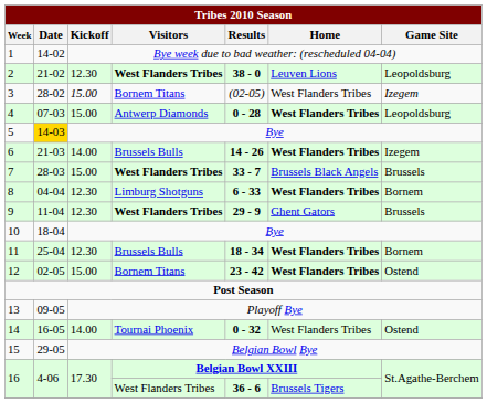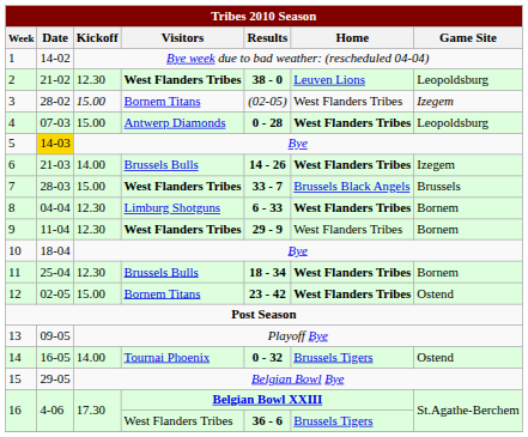 <table class="wikitable" style="font-size:90%">
 <tr>
 <th style="background-color:maroon; color:white;" colspan=7>Tribes 2010 Season</th>
 </tr>
 <tr>
 <th><small>Week</small></th>
 <th>Date</th>
 <th>Kickoff</th>
 <th>Visitors</th>
 <th>Results</th>
 <th>Home</th>
 <th>Game Site</th>
 </tr>
 <tr width="23%">
 <td>1</td>
 <td>14-02</td>
 <td colspan="5" align="center"><em><a href='#'>Bye week</a> due to bad weather: (rescheduled 04-04)</em></td>
 </tr>
 <tr width="23%" style="background: #ddffdd;">
 <td>2</td>
 <td>21-02</td>
 <td>12.30</td>
 <td><strong>West Flanders Tribes</strong></td>
 <td align=center><strong> 38 - 0</strong></td>
 <td><a href='#'>Leuven Lions</a></td>
 <td>Leopoldsburg</td>
 </tr>
 <tr width="23%">
 <td>3</td>
 <td>28-02</td>
 <td><em>15.00</em></td>
 <td><a href='#'>Bornem Titans</a></td>
 <td align=center><em>(02-05)</em></td>
 <td>West Flanders Tribes</td>
 <td><em>Izegem</em></td>
 </tr>
 <tr width="23%" style="background: #ddffdd;">
 <td>4</td>
 <td>07-03</td>
 <td>15.00</td>
 <td><a href='#'>Antwerp Diamonds</a></td>
 <td align=center><strong>0 - 28</strong></td>
 <td><strong>West Flanders Tribes</strong></td>
 <td>Leopoldsburg</td>
 </tr>
 <tr width="23%">
 <td>5</td>
 <td style="background: gold;">14-03</td>
 <td colspan="5" align="center"><em><a href='#'>Bye</a></em></td>
 </tr>
 <tr width="23%" style="background: #ddffdd;">
 <td>6</td>
 <td>21-03</td>
 <td>14.00</td>
 <td><a href='#'>Brussels Bulls</a></td>
 <td align=center><strong>14 - 26</strong></td>
 <td><strong>West Flanders Tribes</strong></td>
 <td>Izegem</td>
 </tr>
 <tr width="23%" style="background: #ddffdd;">
 <td>7</td>
 <td>28-03</td>
 <td>15.00</td>
 <td><strong>West Flanders Tribes</strong></td>
 <td align=center><strong>33 - 7</strong></td>
 <td><a href='#'>Brussels Black Angels</a></td>
 <td>Brussels</td>
 </tr>
 <tr width="23%" style="background: #ddffdd;">
 <td>8</td>
 <td>04-04</td>
 <td>12.30</td>
 <td><a href='#'>Limburg Shotguns</a></td>
 <td align=center><strong>6 - 33</strong></td>
 <td><strong>West Flanders Tribes</strong></td>
 <td>Bornem</td>
 </tr>
 <tr width="23%" style="background: #ddffdd;">
 <td>9</td>
 <td>11-04</td>
 <td>12.30</td>
 <td><strong>West Flanders Tribes</strong></td>
 <td align=center><strong>29 - 9</strong></td>
-<td><a href='#'>Ghent Gators</a></td>
-<td>Brussels</td>
+<td>West Flanders Tribes</td>
+<td>Bornem</td>
 </tr>
 <tr width="23%">
 <td>10</td>
 <td>18-04</td>
 <td colspan="5" align="center"><em><a href='#'>Bye</a></em></td>
 </tr>
 <tr width="23%" style="background: #ddffdd;">
 <td>11</td>
 <td>25-04</td>
 <td>12.30</td>
 <td><a href='#'>Brussels Bulls</a></td>
 <td align=center><strong>18 - 34</strong></td>
 <td><strong>West Flanders Tribes</strong></td>
 <td>Bornem</td>
 </tr>
 <tr width="23%" style="background: #ddffdd;">
 <td>12</td>
 <td>02-05</td>
 <td>15.00</td>
 <td><a href='#'>Bornem Titans</a></td>
 <td align=center><strong>23 - 42</strong></td>
 <td><strong>West Flanders Tribes</strong></td>
 <td>Ostend</td>
 </tr>
 <tr>
 <td colspan="8" align="center"><strong>Post Season</strong></td>
 </tr>
 <tr width="23%">
 <td>13</td>
 <td>09-05</td>
 <td colspan="5" align="center"><em>Playoff</em> <em><a href='#'>Bye</a></em></td>
 </tr>
 <tr width="23%" style="background: #ddffdd;">
 <td>14</td>
 <td>16-05</td>
 <td>14.00</td>
 <td><a href='#'>Tournai Phoenix</a></td>
 <td align=center><strong>0 - 32</strong></td>
-<td>West Flanders Tribes</td>
+<td><a href='#'>Brussels Tigers</a></td>
 <td>Ostend</td>
 </tr>
 <tr width="23%">
 <td>15</td>
 <td>29-05</td>
 <td colspan="5" align="center"><em><a href='#'>Belgian Bowl</a></em> <em><a href='#'>Bye</a></em></td>
 </tr>
 <tr width="23%" style="background: #ddffdd;">
 <td rowspan=2>16</td>
 <td rowspan=2>4-06</td>
 <td rowspan=2>17.30</td>
 <td colspan="3" align="center"><strong><a href='#'>Belgian Bowl XXIII</a></strong></td>
 <td rowspan=2>St.Agathe-Berchem</td>
 </tr>
 <tr width="23%" style="background: #ddffdd;">
 <td>West Flanders Tribes</td>
 <td align=center><strong>36 - 6</strong></td>
 <td><a href='#'>Brussels Tigers</a></td>
 </tr>
 <tr>
 </tr>
 </table>
